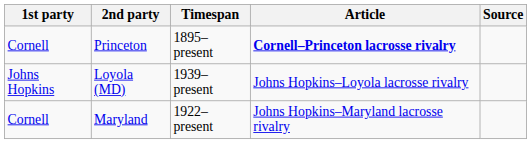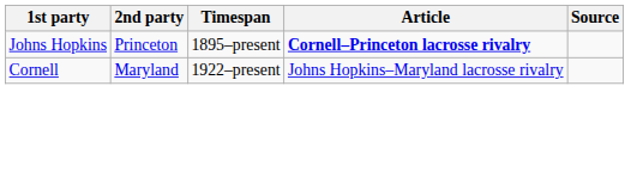 <table class="wikitable">
 <tr>
 <th>1st party</th>
 <th>2nd party</th>
 <th>Timespan</th>
 <th>Article</th>
 <th class="unsortable">Source</th>
 </tr>
 <tr>
-<td><a href='#'>Cornell</a></td>
+<td><a href='#'>Johns Hopkins</a></td>
 <td><a href='#'>Princeton</a></td>
 <td>1895–present</td>
 <td><strong><a href='#'>Cornell–Princeton lacrosse rivalry</a></strong></td>
-<td></td>
-</tr>
-<tr>
-<td><a href='#'>Johns Hopkins</a></td>
-<td><a href='#'>Loyola (MD)</a></td>
-<td>1939–present</td>
-<td><a href='#'>Johns Hopkins–Loyola lacrosse rivalry</a></td>
 <td></td>
 </tr>
 <tr>
 <td><a href='#'>Cornell</a></td>
 <td><a href='#'>Maryland</a></td>
 <td>1922–present</td>
 <td><a href='#'>Johns Hopkins–Maryland lacrosse rivalry</a></td>
 <td></td>
 </tr>
 </table>
